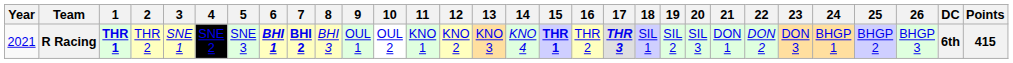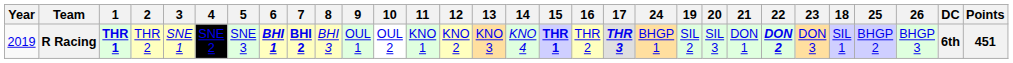 <table class="wikitable" style="text-align:center; font-size:85%;">
 <tr>
 <th>Year</th>
 <th>Team</th>
 <th>1</th>
 <th>2</th>
 <th>3</th>
 <th>4</th>
 <th>5</th>
 <th>6</th>
 <th>7</th>
 <th>8</th>
 <th>9</th>
 <th>10</th>
 <th>11</th>
 <th>12</th>
 <th>13</th>
 <th>14</th>
 <th>15</th>
 <th>16</th>
 <th>17</th>
-<th>18</th>
+<th>24</th>
 <th>19</th>
 <th>20</th>
 <th>21</th>
 <th>22</th>
 <th>23</th>
-<th>24</th>
+<th>18</th>
 <th>25</th>
 <th>26</th>
 <th>DC</th>
 <th>Points</th>
 </tr>
 <tr>
-<td><a href='#'>2021</a></td>
+<td><a href='#'>2019</a></td>
 <th nowrap>R Racing</th>
 <td style="background:#dfffdf;"><strong><a href='#'>THR<br>1</a><br></strong></td>
 <td style="background:#ffffbf;"><a href='#'>THR<br>2</a><br></td>
 <td style="background:#ffffbf;"><em><a href='#'>SNE<br>1</a></em><br></td>
 <td style="background:#000000; color:#FFFFFF;"><a href='#'><span>SNE<br>2</span></a><br></td>
 <td style="background:#dfffdf;"><a href='#'>SNE<br>3</a><br></td>
 <td style="background:#ffffbf;"><strong><em><a href='#'>BHI<br>1</a></em></strong><br></td>
 <td style="background:#ffffbf;"><strong><a href='#'>BHI<br>2</a></strong><br></td>
 <td style="background:#ffffbf;"><em><a href='#'>BHI<br>3</a></em><br></td>
 <td style="background:#dfffdf;"><a href='#'>OUL<br>1</a><br></td>
 <td style="background:#ffffff;"><a href='#'>OUL<br>2</a><br></td>
 <td style="background:#dfffdf;"><a href='#'>KNO<br>1</a><br></td>
 <td style="background:#ffffbf;"><a href='#'>KNO<br>2</a><br></td>
 <td style="background:#ffdf9f;"><a href='#'>KNO<br>3</a><br></td>
 <td style="background:#dfffdf;"><em><a href='#'>KNO<br>4</a></em><br></td>
 <td style="background:#cfcfff;"><strong><a href='#'>THR<br>1</a></strong><br></td>
 <td style="background:#ffffbf;"><a href='#'>THR<br>2</a><br></td>
 <td style="background:#dfdfdf;"><strong><em><a href='#'>THR<br>3</a></em></strong><br></td>
-<td style="background:#cfcfff;"><a href='#'>SIL<br>1</a><br></td>
+<td style="background:#ffdf9f;"><a href='#'>BHGP<br>1</a><br></td>
 <td style="background:#dfffdf;"><a href='#'>SIL<br>2</a><br></td>
 <td style="background:#dfffdf;"><a href='#'>SIL<br>3</a><br></td>
 <td style="background:#dfffdf;"><a href='#'>DON<br>1</a><br></td>
-<td style="background:#dfffdf;"><em><a href='#'>DON<br>2</a></em><br></td>
+<td style="background:#dfffdf;"><strong><em><a href='#'>DON<br>2</a></em><br></strong></td>
 <td style="background:#ffdf9f;"><a href='#'>DON<br>3</a><br></td>
-<td style="background:#ffdf9f;"><a href='#'>BHGP<br>1</a><br></td>
+<td style="background:#cfcfff;"><a href='#'>SIL<br>1</a><br></td>
 <td style="background:#cfcfff;"><a href='#'>BHGP<br>2</a><br></td>
 <td style="background:#dfffdf;"><a href='#'>BHGP<br>3</a><br></td>
 <th>6th</th>
-<th>415</th>
+<th>451</th>
 </tr>
 </table>
